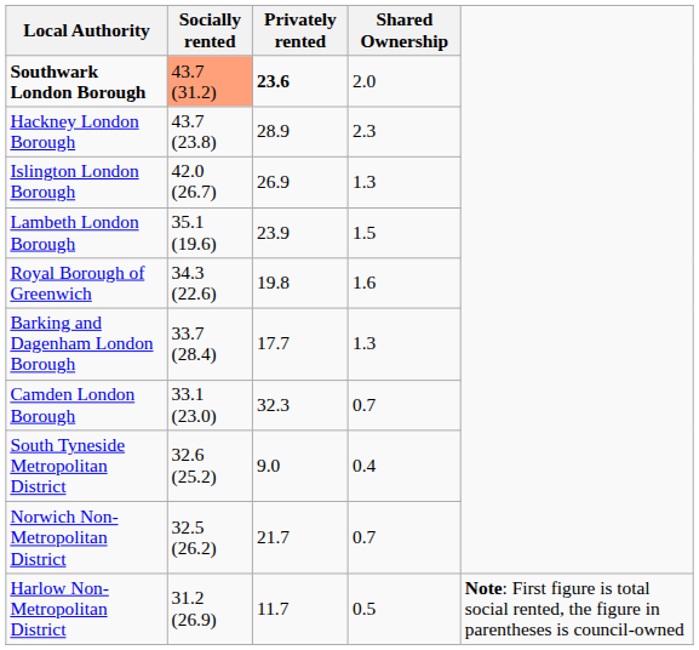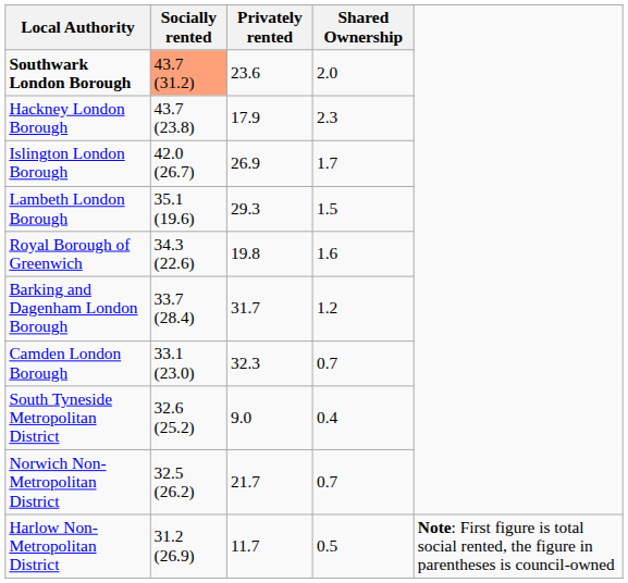 <table class="wikitable" style="margin-left: 1em; " cellspacing="5">
 <tr>
 <th>Local Authority</th>
 <th>Socially rented</th>
 <th>Privately rented</th>
 <th>Shared Ownership</th>
 </tr>
 <tr>
 <td><strong>Southwark London Borough</strong></td>
 <td style="background: lightsalmon;">43.7<br>(31.2)</td>
-<td><strong>23.6</strong></td>
+<td>23.6</td>
 <td>2.0</td>
 </tr>
 <tr>
 <td><a href='#'>Hackney London Borough</a></td>
 <td>43.7<br>(23.8)</td>
-<td>28.9</td>
+<td>17.9</td>
 <td>2.3</td>
 </tr>
 <tr>
 <td><a href='#'>Islington London Borough</a></td>
 <td>42.0<br>(26.7)</td>
 <td>26.9</td>
-<td>1.3</td>
+<td>1.7</td>
 </tr>
 <tr>
 <td><a href='#'>Lambeth London Borough</a></td>
 <td>35.1<br>(19.6)</td>
-<td>23.9</td>
+<td>29.3</td>
 <td>1.5</td>
 </tr>
 <tr>
 <td><a href='#'>Royal Borough of Greenwich</a></td>
 <td>34.3<br>(22.6)</td>
 <td>19.8</td>
 <td>1.6</td>
 </tr>
 <tr>
 <td><a href='#'>Barking and Dagenham London Borough</a></td>
 <td>33.7<br>(28.4)</td>
-<td>17.7</td>
-<td>1.3</td>
+<td>31.7</td>
+<td>1.2</td>
 </tr>
 <tr>
 <td><a href='#'>Camden London Borough</a></td>
 <td>33.1<br>(23.0)</td>
 <td>32.3</td>
 <td>0.7</td>
 </tr>
 <tr>
 <td><a href='#'>South Tyneside Metropolitan District</a></td>
 <td>32.6<br>(25.2)</td>
 <td>9.0</td>
 <td>0.4</td>
 </tr>
 <tr>
 <td><a href='#'>Norwich Non-Metropolitan District</a></td>
 <td>32.5<br>(26.2)</td>
 <td>21.7</td>
 <td>0.7</td>
 </tr>
 <tr>
 <td><a href='#'>Harlow Non-Metropolitan District</a></td>
 <td>31.2<br>(26.9)</td>
 <td>11.7</td>
 <td>0.5</td>
 <td colspan=4><strong>Note</strong>: First figure is total social rented, the figure in parentheses is council-owned</td>
 </tr>
 </table>
